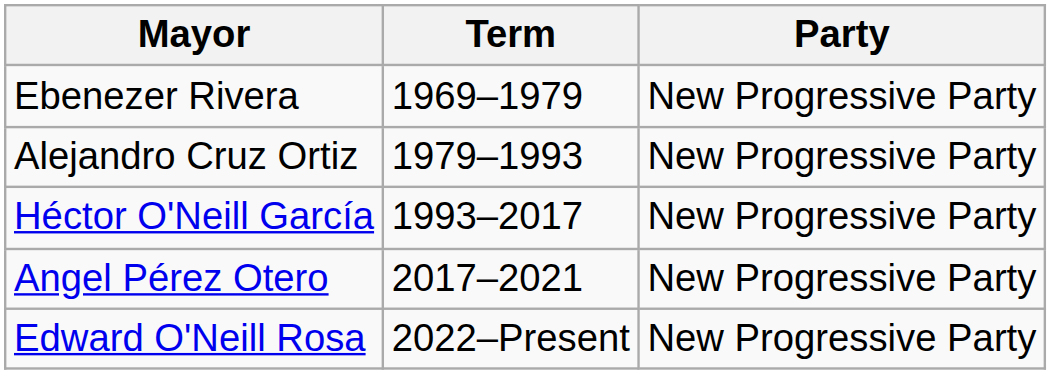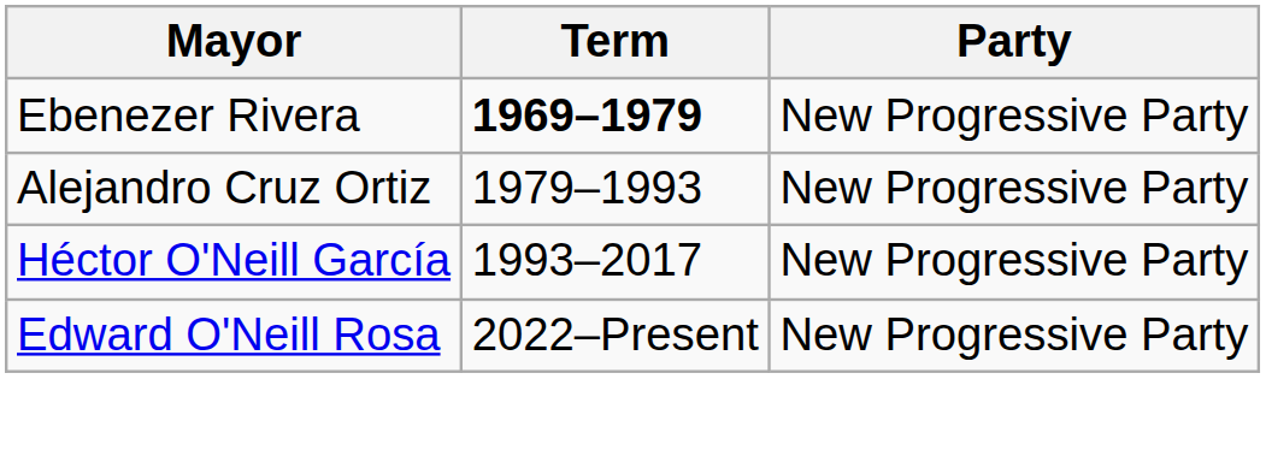 <table class="wikitable">
 <tr>
 <th>Mayor</th>
 <th>Term</th>
 <th>Party</th>
 </tr>
 <tr>
 <td>Ebenezer Rivera</td>
-<td>1969–1979</td>
+<td><strong>1969–1979</strong></td>
 <td>New Progressive Party</td>
 </tr>
 <tr>
 <td>Alejandro Cruz Ortiz</td>
 <td>1979–1993</td>
 <td>New Progressive Party</td>
 </tr>
 <tr>
 <td><a href='#'>Héctor O'Neill García</a></td>
 <td>1993–2017</td>
 <td>New Progressive Party</td>
 </tr>
 <tr>
-<td><a href='#'>Angel Pérez Otero</a></td>
-<td>2017–2021</td>
-<td>New Progressive Party</td>
-</tr>
-<tr>
 <td><a href='#'>Edward O'Neill Rosa</a></td>
 <td>2022–Present</td>
 <td>New Progressive Party</td>
 </tr>
 </table>
